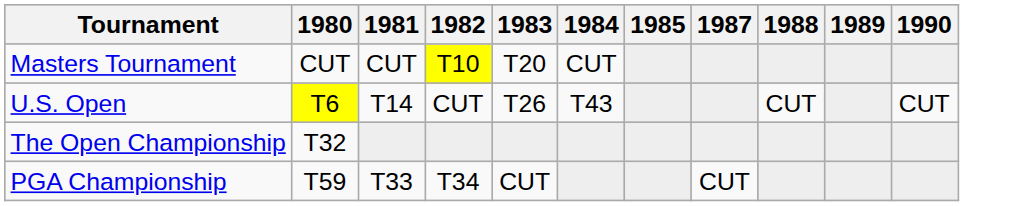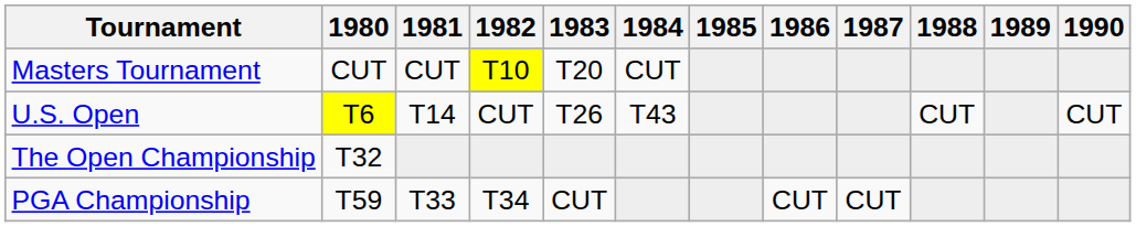 <table class="wikitable" style="font-size:95%;text-align:center;">
 <tr>
 <th>Tournament</th>
 <th>1980</th>
 <th>1981</th>
 <th>1982</th>
 <th>1983</th>
 <th>1984</th>
 <th>1985</th>
+<th>1986</th>
 <th>1987</th>
 <th>1988</th>
 <th>1989</th>
 <th>1990</th>
 </tr>
 <tr>
 <td align=left><a href='#'>Masters Tournament</a></td>
 <td>CUT</td>
 <td>CUT</td>
 <td style="background:yellow;">T10</td>
 <td>T20</td>
 <td>CUT</td>
 <td style="background:#eeeeee;"></td>
 <td style="background:#eeeeee;"></td>
 <td style="background:#eeeeee;"></td>
 <td style="background:#eeeeee;"></td>
 <td style="background:#eeeeee;"></td>
+<td style="background:#eeeeee;"></td>
 </tr>
 <tr>
 <td align=left><a href='#'>U.S. Open</a></td>
 <td style="background:yellow;">T6</td>
 <td>T14</td>
 <td>CUT</td>
 <td>T26</td>
 <td>T43</td>
 <td style="background:#eeeeee;"></td>
 <td style="background:#eeeeee;"></td>
+<td style="background:#eeeeee;"></td>
 <td>CUT</td>
 <td style="background:#eeeeee;"></td>
 <td>CUT</td>
 </tr>
 <tr>
 <td align=left><a href='#'>The Open Championship</a></td>
 <td>T32</td>
+<td style="background:#eeeeee;"></td>
 <td style="background:#eeeeee;"></td>
 <td style="background:#eeeeee;"></td>
 <td style="background:#eeeeee;"></td>
 <td style="background:#eeeeee;"></td>
 <td style="background:#eeeeee;"></td>
 <td style="background:#eeeeee;"></td>
 <td style="background:#eeeeee;"></td>
 <td style="background:#eeeeee;"></td>
 <td style="background:#eeeeee;"></td>
 </tr>
 <tr>
 <td align=left><a href='#'>PGA Championship</a></td>
 <td>T59</td>
 <td>T33</td>
 <td>T34</td>
 <td>CUT</td>
 <td style="background:#eeeeee;"></td>
 <td style="background:#eeeeee;"></td>
 <td>CUT</td>
+<td>CUT</td>
 <td style="background:#eeeeee;"></td>
 <td style="background:#eeeeee;"></td>
 <td style="background:#eeeeee;"></td>
 </tr>
 </table>
